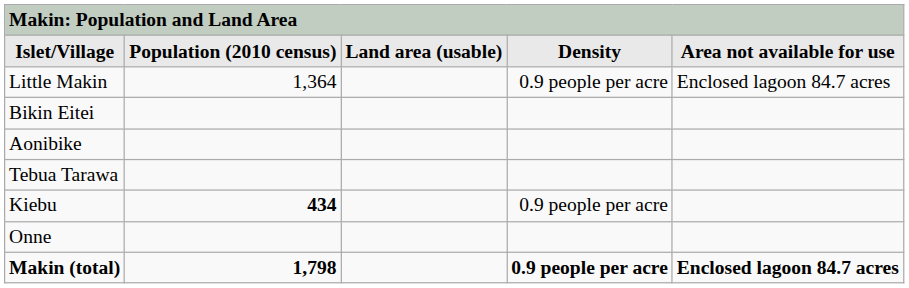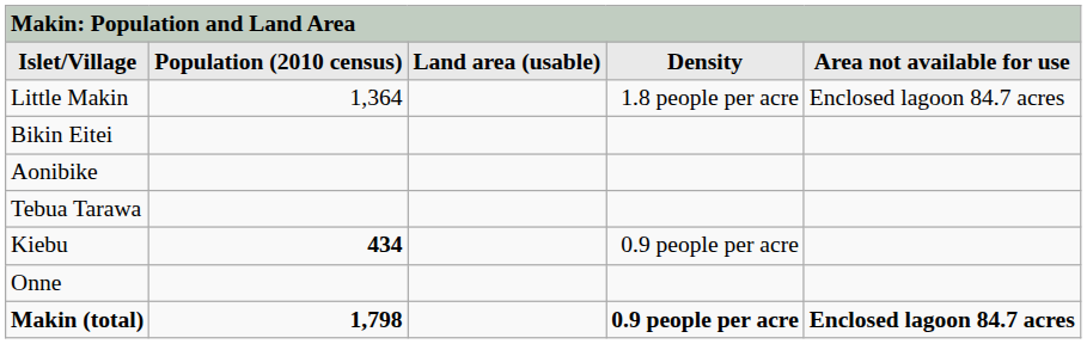 <table class="wikitable">
 <tr>
 <td colspan=5 style="background-color:#C1CDC1"><strong>Makin: Population and Land Area</strong></td>
 </tr>
 <tr>
 <th style="background-color:#E9E9E9" align=left valign=top>Islet/Village</th>
 <th style="background-color:#E9E9E9" align=right valign=top>Population (2010 census)</th>
 <th style="background-color:#E9E9E9" align=right valign=top>Land area (usable)</th>
 <th style="background-color:#E9E9E9" align=right valign=top>Density</th>
 <th style="background-color:#E9E9E9" align=right valign=top>Area not available for use</th>
 </tr>
 <tr>
 <td>Little Makin</td>
 <td align=right>1,364</td>
 <td align=right></td>
-<td align=right>0.9 people per acre</td>
+<td align=right>1.8 people per acre</td>
 <td>Enclosed lagoon 84.7 acres</td>
 </tr>
 <tr>
 <td>Bikin Eitei</td>
 <td></td>
 <td align=right></td>
 <td></td>
 <td></td>
 </tr>
 <tr>
 <td>Aonibike</td>
 <td></td>
 <td align=right></td>
 <td></td>
 <td></td>
 </tr>
 <tr>
 <td>Tebua Tarawa</td>
 <td></td>
 <td align=right></td>
 <td></td>
 <td></td>
 </tr>
 <tr>
 <td>Kiebu</td>
 <td align=right><strong>434</strong></td>
 <td align=right></td>
 <td align=right>0.9 people per acre</td>
 <td></td>
 </tr>
 <tr>
 <td>Onne</td>
 <td></td>
 <td align=right></td>
 <td></td>
 <td></td>
 </tr>
 <tr>
 <td><strong>Makin (total)</strong></td>
 <td align=right><strong>1,798</strong></td>
 <td align=right><strong></strong></td>
 <td align=right><strong>0.9 people per acre</strong></td>
 <td><strong>Enclosed lagoon 84.7 acres</strong></td>
 </tr>
 </table>
